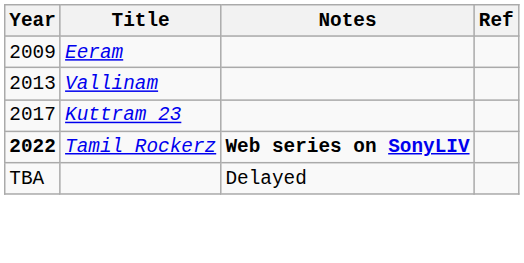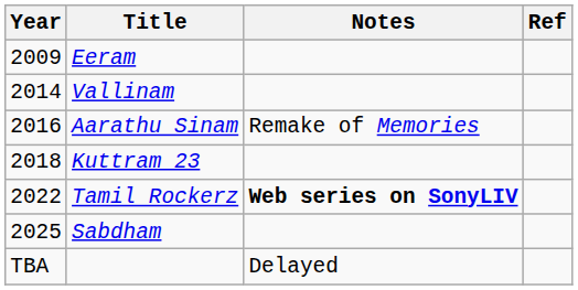 <table class="wikitable" style="font-size: 100%;">
 <tr>
 <th>Year</th>
 <th>Title</th>
 <th>Notes</th>
 <th>Ref</th>
 </tr>
 <tr>
 <td>2009</td>
 <td><em><a href='#'>Eeram</a></em></td>
 <td></td>
 <td></td>
 </tr>
 <tr>
-<td>2013</td>
+<td>2014</td>
 <td><em><a href='#'>Vallinam</a></em></td>
 <td></td>
 <td></td>
 </tr>
 <tr>
-<td>2017</td>
+<td>2016</td>
+<td><em><a href='#'>Aarathu Sinam</a></em></td>
+<td>Remake of <em><a href='#'>Memories</a></em></td>
+<td></td>
+</tr>
+<tr>
+<td>2018</td>
 <td><em><a href='#'>Kuttram 23</a></em></td>
 <td></td>
 <td></td>
 </tr>
 <tr>
-<td><strong>2022</strong></td>
+<td>2022</td>
 <td><em><a href='#'>Tamil Rockerz</a></em></td>
 <td><strong>Web series on <a href='#'>SonyLIV</a></strong></td>
+<td></td>
+</tr>
+<tr>
+<td>2025</td>
+<td><em><a href='#'>Sabdham</a></em></td>
+<td></td>
 <td></td>
 </tr>
 <tr>
 <td>TBA</td>
 <td></td>
 <td>Delayed</td>
 <td></td>
 </tr>
 </table>
